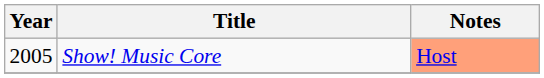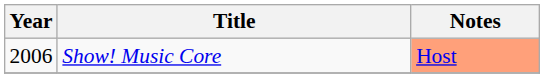 <table class="wikitable" style="width:400px">
 <tr>
 <th width=10>Year</th>
 <th>Title</th>
 <th>Notes</th>
 </tr>
 <tr>
-<td>2005</td>
+<td>2006</td>
 <td><em><a href='#'>Show! Music Core</a></em></td>
 <td style="background: lightsalmon;"><a href='#'>Host</a></td>
 </tr>
 <tr>
 </tr>
 </table>
